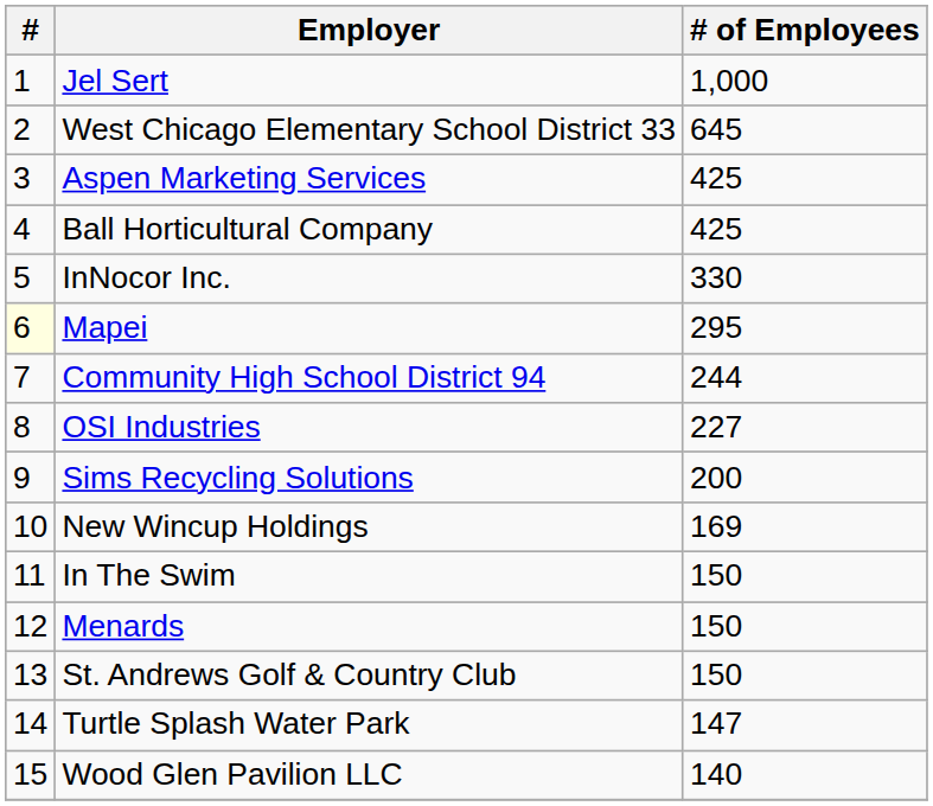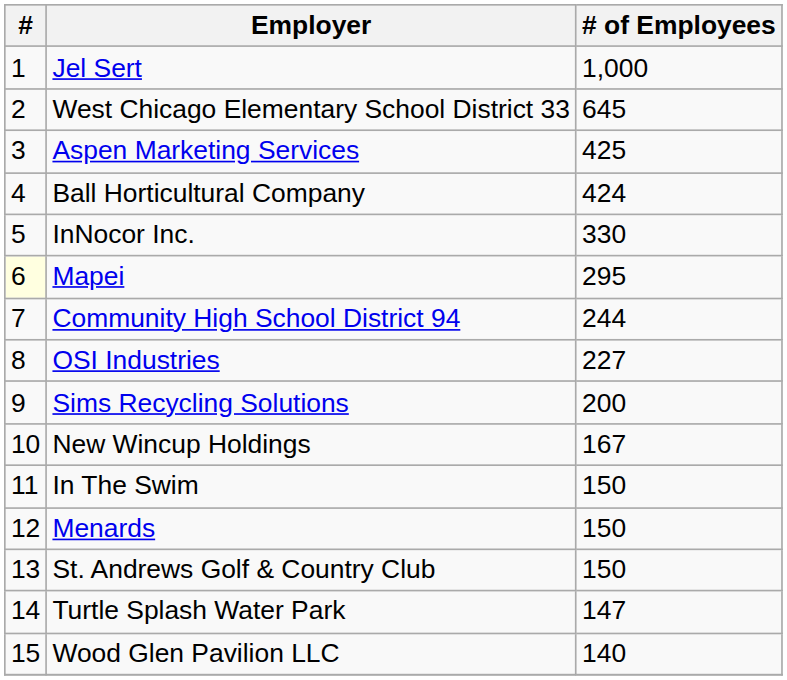 <table class="wikitable sortable" border="1">
 <tr>
 <th>#</th>
 <th>Employer</th>
 <th># of Employees</th>
 </tr>
 <tr>
 <td>1</td>
 <td><a href='#'>Jel Sert</a></td>
 <td>1,000</td>
 </tr>
 <tr>
 <td>2</td>
 <td>West Chicago Elementary School District 33</td>
 <td>645</td>
 </tr>
 <tr>
 <td>3</td>
 <td><a href='#'>Aspen Marketing Services</a></td>
 <td>425</td>
 </tr>
 <tr>
 <td>4</td>
 <td>Ball Horticultural Company</td>
-<td>425</td>
+<td>424</td>
 </tr>
 <tr>
 <td>5</td>
 <td>InNocor Inc.</td>
 <td>330</td>
 </tr>
 <tr>
 <td style="background: lightyellow;">6</td>
 <td><a href='#'>Mapei</a></td>
 <td>295</td>
 </tr>
 <tr>
 <td>7</td>
 <td><a href='#'>Community High School District 94</a></td>
 <td>244</td>
 </tr>
 <tr>
 <td>8</td>
 <td><a href='#'>OSI Industries</a></td>
 <td>227</td>
 </tr>
 <tr>
 <td>9</td>
 <td><a href='#'>Sims Recycling Solutions</a></td>
 <td>200</td>
 </tr>
 <tr>
 <td>10</td>
 <td>New Wincup Holdings</td>
-<td>169</td>
+<td>167</td>
 </tr>
 <tr>
 <td>11</td>
 <td>In The Swim</td>
 <td>150</td>
 </tr>
 <tr>
 <td>12</td>
 <td><a href='#'>Menards</a></td>
 <td>150</td>
 </tr>
 <tr>
 <td>13</td>
 <td>St. Andrews Golf & Country Club</td>
 <td>150</td>
 </tr>
 <tr>
 <td>14</td>
 <td>Turtle Splash Water Park</td>
 <td>147</td>
 </tr>
 <tr>
 <td>15</td>
 <td>Wood Glen Pavilion LLC</td>
 <td>140</td>
 </tr>
 <tr>
 </tr>
 </table>
